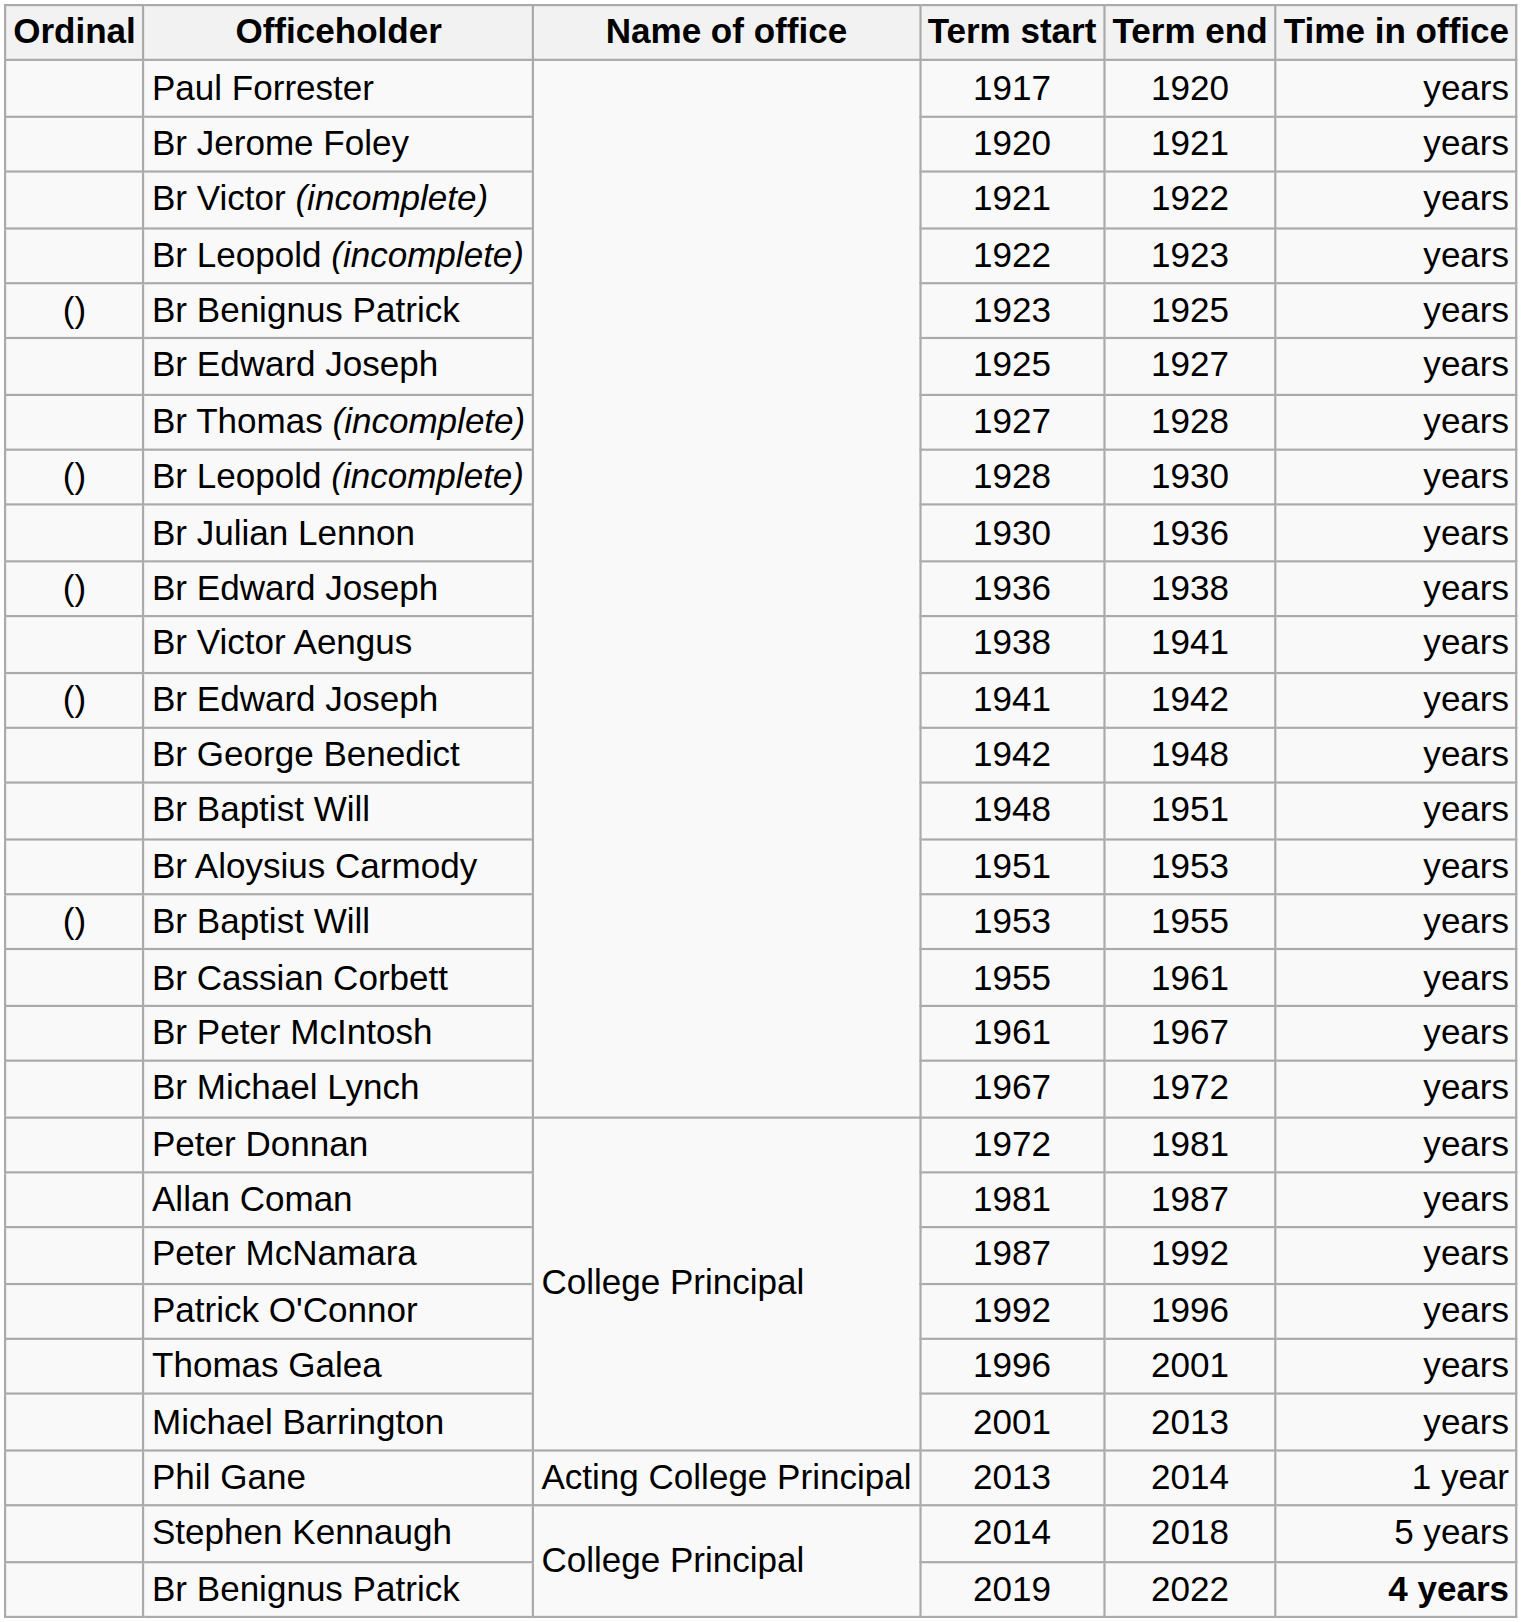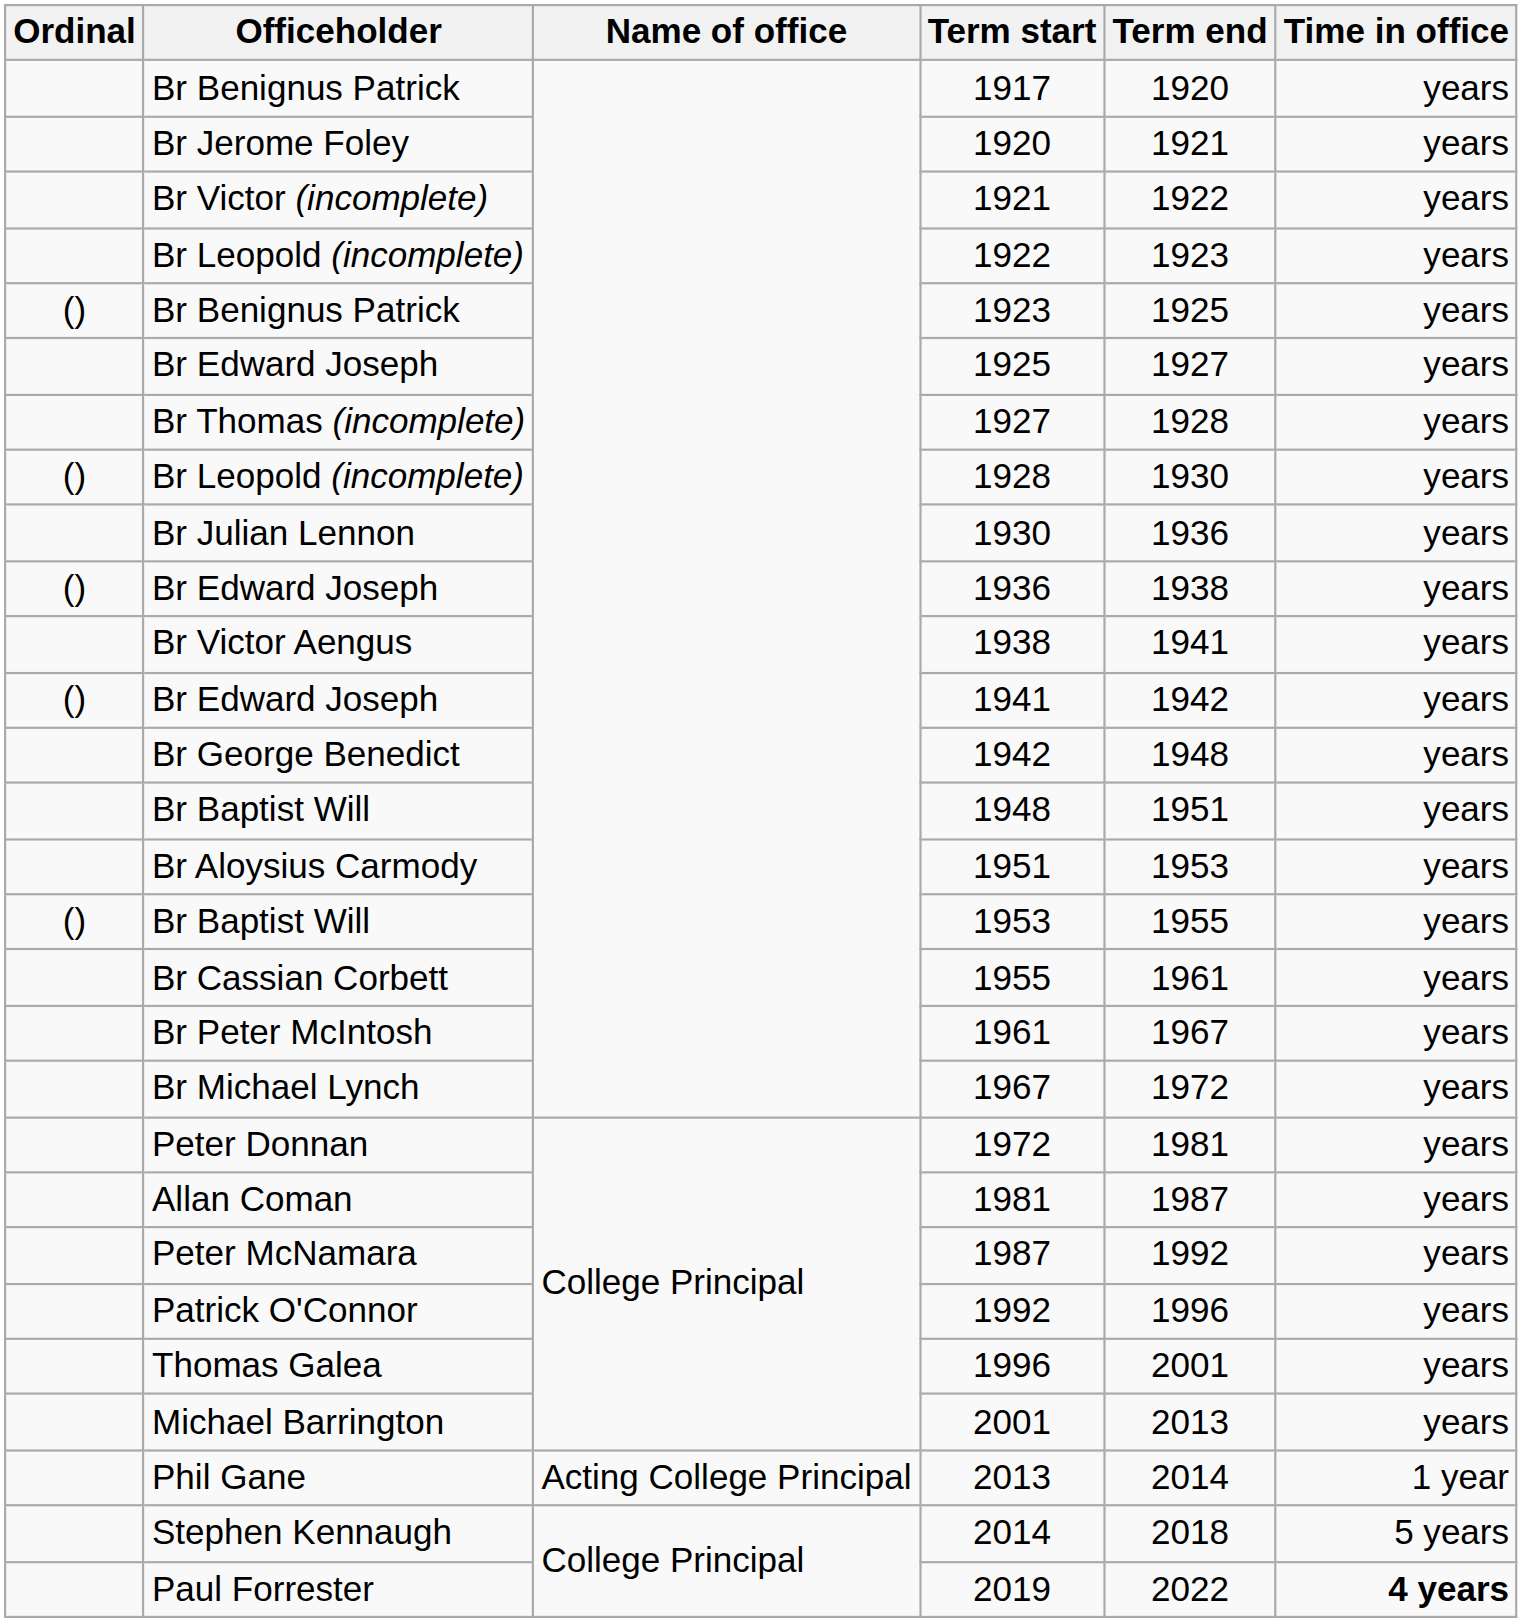 <table class="wikitable sortable collapsible">
 <tr>
 <th scope="col">Ordinal</th>
 <th scope="col">Officeholder</th>
 <th scope="col">Name of office</th>
 <th scope="col">Term start</th>
 <th scope="col">Term end</th>
 <th scope="col">Time in office</th>
 </tr>
 <tr>
 <td align=center></td>
-<td>Paul Forrester</td>
+<td>Br Benignus Patrick</td>
 <td rowspan=19></td>
 <td align=center>1917</td>
 <td align=center>1920</td>
 <td align=right> years</td>
 </tr>
 <tr>
 <td align=center></td>
 <td>Br Jerome Foley</td>
 <td align=center>1920</td>
 <td align=center>1921</td>
 <td align=right> years</td>
 </tr>
 <tr>
 <td align=center></td>
 <td>Br Victor <em>(incomplete)</em></td>
 <td align=center>1921</td>
 <td align=center>1922</td>
 <td align=right> years</td>
 </tr>
 <tr>
 <td align=center></td>
 <td>Br Leopold <em>(incomplete)</em></td>
 <td align=center>1922</td>
 <td align=center>1923</td>
 <td align=right> years</td>
 </tr>
 <tr>
 <td align=center>()</td>
 <td>Br Benignus Patrick</td>
 <td align=center>1923</td>
 <td align=center>1925</td>
 <td align=right> years</td>
 </tr>
 <tr>
 <td align=center></td>
 <td>Br Edward Joseph</td>
 <td align=center>1925</td>
 <td align=center>1927</td>
 <td align=right> years</td>
 </tr>
 <tr>
 <td align=center></td>
 <td>Br Thomas <em>(incomplete)</em></td>
 <td align=center>1927</td>
 <td align=center>1928</td>
 <td align=right> years</td>
 </tr>
 <tr>
 <td align=center>()</td>
 <td>Br Leopold <em>(incomplete)</em></td>
 <td align=center>1928</td>
 <td align=center>1930</td>
 <td align=right> years</td>
 </tr>
 <tr>
 <td align=center></td>
 <td>Br Julian Lennon</td>
 <td align=center>1930</td>
 <td align=center>1936</td>
 <td align=right> years</td>
 </tr>
 <tr>
 <td align=center>()</td>
 <td>Br Edward Joseph</td>
 <td align=center>1936</td>
 <td align=center>1938</td>
 <td align=right> years</td>
 </tr>
 <tr>
 <td align=center></td>
 <td>Br Victor Aengus</td>
 <td align=center>1938</td>
 <td align=center>1941</td>
 <td align=right> years</td>
 </tr>
 <tr>
 <td align=center>()</td>
 <td>Br Edward Joseph</td>
 <td align=center>1941</td>
 <td align=center>1942</td>
 <td align=right> years</td>
 </tr>
 <tr>
 <td align=center></td>
 <td>Br George Benedict</td>
 <td align=center>1942</td>
 <td align=center>1948</td>
 <td align=right> years</td>
 </tr>
 <tr>
 <td align=center></td>
 <td>Br Baptist Will</td>
 <td align=center>1948</td>
 <td align=center>1951</td>
 <td align=right> years</td>
 </tr>
 <tr>
 <td align=center></td>
 <td>Br Aloysius Carmody</td>
 <td align=center>1951</td>
 <td align=center>1953</td>
 <td align=right> years</td>
 </tr>
 <tr>
 <td align=center>()</td>
 <td>Br Baptist Will</td>
 <td align=center>1953</td>
 <td align=center>1955</td>
 <td align=right> years</td>
 </tr>
 <tr>
 <td align=center></td>
 <td>Br Cassian Corbett</td>
 <td align=center>1955</td>
 <td align=center>1961</td>
 <td align=right> years</td>
 </tr>
 <tr>
 <td align=center></td>
 <td>Br Peter McIntosh</td>
 <td align=center>1961</td>
 <td align=center>1967</td>
 <td align=right> years</td>
 </tr>
 <tr>
 <td align=center></td>
 <td>Br Michael Lynch</td>
 <td align=center>1967</td>
 <td align=center>1972</td>
 <td align=right> years</td>
 </tr>
 <tr>
 <td align=center></td>
 <td>Peter Donnan</td>
 <td rowspan=6>College Principal</td>
 <td align=center>1972</td>
 <td align=center>1981</td>
 <td align=right> years</td>
 </tr>
 <tr>
 <td align=center></td>
 <td>Allan Coman</td>
 <td align=center>1981</td>
 <td align=center>1987</td>
 <td align=right> years</td>
 </tr>
 <tr>
 <td align=center></td>
 <td>Peter McNamara</td>
 <td align=center>1987</td>
 <td align=center>1992</td>
 <td align=right> years</td>
 </tr>
 <tr>
 <td align=center></td>
 <td>Patrick O'Connor</td>
 <td align=center>1992</td>
 <td align=center>1996</td>
 <td align=right> years</td>
 </tr>
 <tr>
 <td align=center></td>
 <td>Thomas Galea</td>
 <td align=center>1996</td>
 <td align=center>2001</td>
 <td align=right> years</td>
 </tr>
 <tr>
 <td align=center></td>
 <td>Michael Barrington</td>
 <td align=center>2001</td>
 <td align=center>2013</td>
 <td align=right> years</td>
 </tr>
 <tr>
 <td align=center></td>
 <td>Phil Gane</td>
 <td>Acting College Principal</td>
 <td align=center>2013</td>
 <td align=center>2014</td>
 <td align=right>1 year</td>
 </tr>
 <tr>
 <td align=center></td>
 <td>Stephen Kennaugh</td>
 <td rowspan=2>College Principal</td>
 <td align=center>2014</td>
 <td align=center>2018</td>
 <td align=right>5 years</td>
 </tr>
 <tr>
 <td align=center></td>
-<td>Br Benignus Patrick</td>
+<td>Paul Forrester</td>
 <td align=center>2019</td>
 <td align=center>2022</td>
 <td align=right><strong>4 years</strong></td>
 </tr>
 </table>
